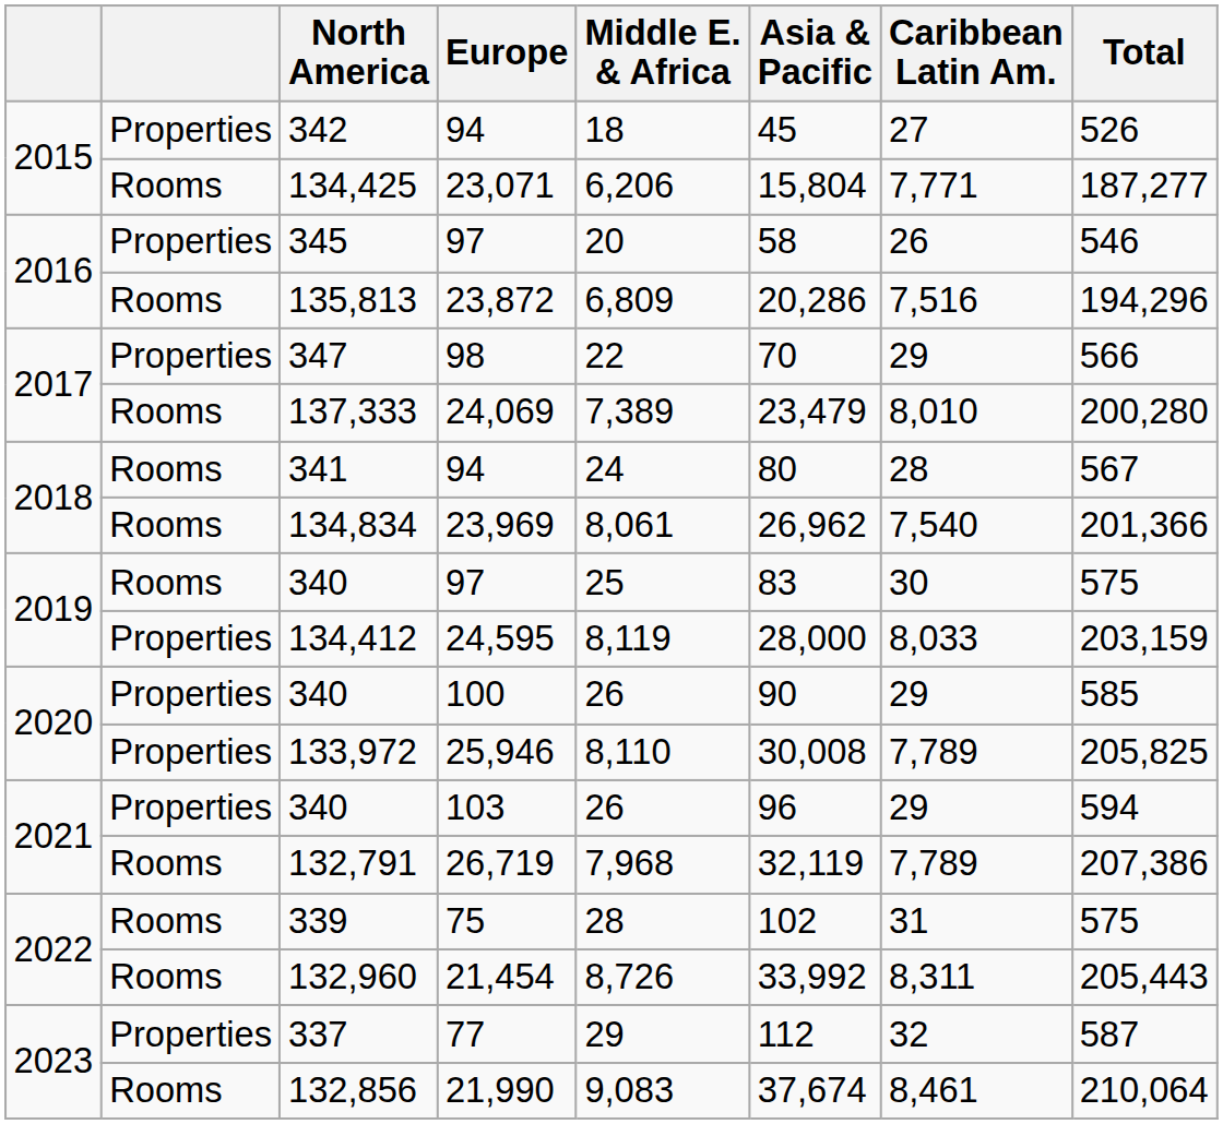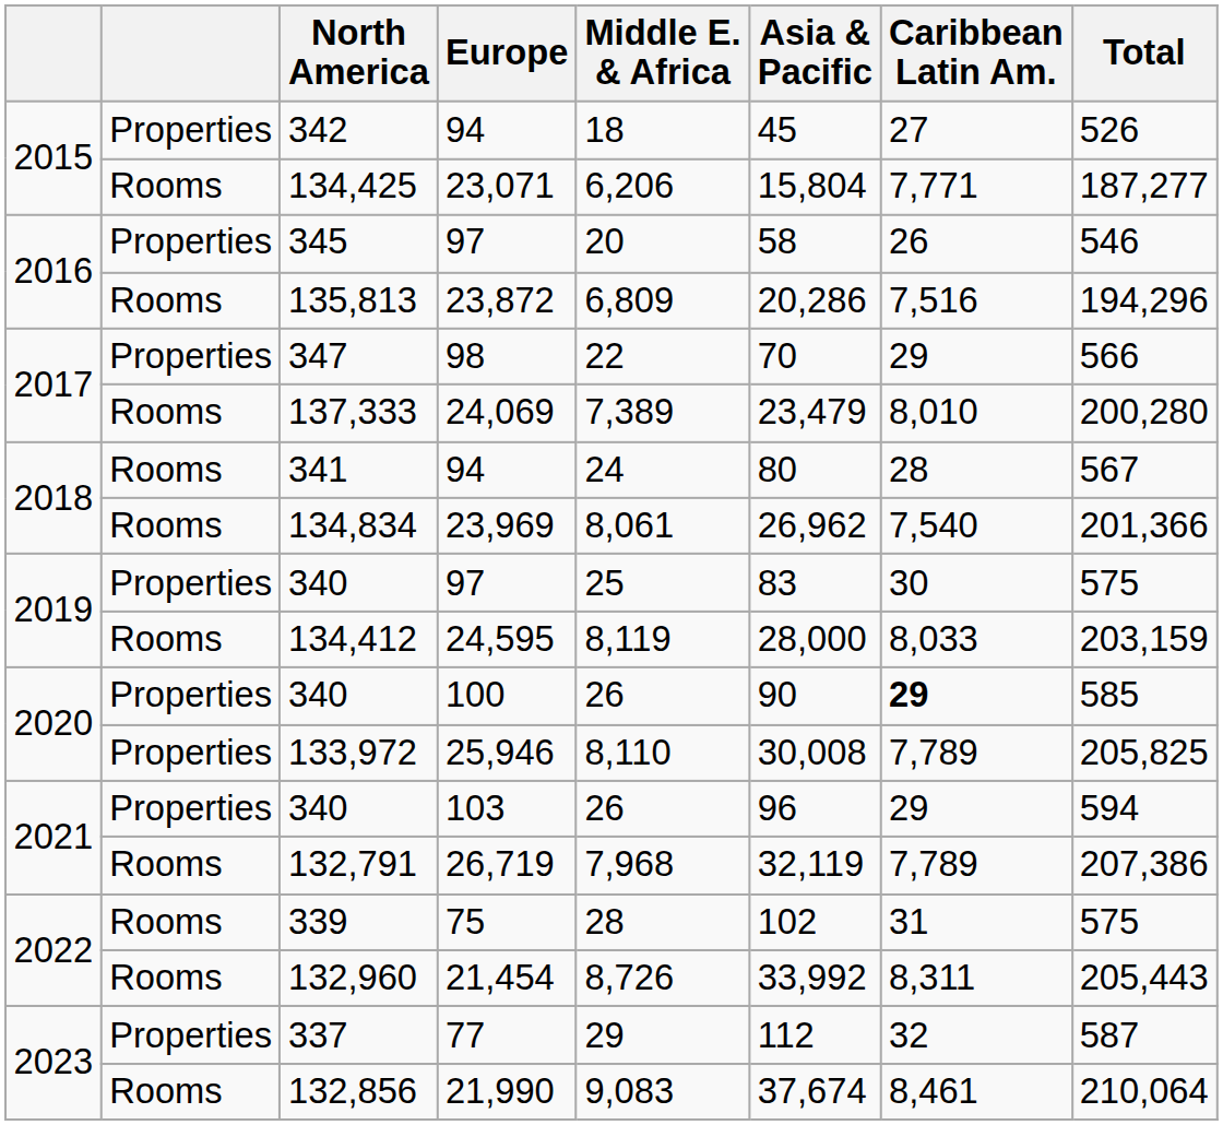 <table class="wikitable">
 <tr>
 <th class="unsortable"></th>
 <th></th>
 <th>North<br>America</th>
 <th>Europe</th>
 <th>Middle E.<br>& Africa</th>
 <th>Asia &<br>Pacific</th>
 <th>Caribbean<br>Latin Am.</th>
 <th>Total</th>
 </tr>
 <tr>
 <td rowspan=2>2015</td>
 <td>Properties</td>
 <td>342</td>
 <td>94</td>
 <td>18</td>
 <td>45</td>
 <td>27</td>
 <td>526</td>
 </tr>
 <tr>
 <td>Rooms</td>
 <td>134,425</td>
 <td>23,071</td>
 <td>6,206</td>
 <td>15,804</td>
 <td>7,771</td>
 <td>187,277</td>
 </tr>
 <tr>
 <td rowspan=2>2016</td>
 <td>Properties</td>
 <td>345</td>
 <td>97</td>
 <td>20</td>
 <td>58</td>
 <td>26</td>
 <td>546</td>
 </tr>
 <tr>
 <td>Rooms</td>
 <td>135,813</td>
 <td>23,872</td>
 <td>6,809</td>
 <td>20,286</td>
 <td>7,516</td>
 <td>194,296</td>
 </tr>
 <tr>
 <td rowspan=2>2017</td>
 <td>Properties</td>
 <td>347</td>
 <td>98</td>
 <td>22</td>
 <td>70</td>
 <td>29</td>
 <td>566</td>
 </tr>
 <tr>
 <td>Rooms</td>
 <td>137,333</td>
 <td>24,069</td>
 <td>7,389</td>
 <td>23,479</td>
 <td>8,010</td>
 <td>200,280</td>
 </tr>
 <tr>
 <td rowspan=2>2018</td>
 <td>Rooms</td>
 <td>341</td>
 <td>94</td>
 <td>24</td>
 <td>80</td>
 <td>28</td>
 <td>567</td>
 </tr>
 <tr>
 <td>Rooms</td>
 <td>134,834</td>
 <td>23,969</td>
 <td>8,061</td>
 <td>26,962</td>
 <td>7,540</td>
 <td>201,366</td>
 </tr>
 <tr>
 <td rowspan=2>2019</td>
-<td>Rooms</td>
+<td>Properties</td>
 <td>340</td>
 <td>97</td>
 <td>25</td>
 <td>83</td>
 <td>30</td>
 <td>575</td>
 </tr>
 <tr>
-<td>Properties</td>
+<td>Rooms</td>
 <td>134,412</td>
 <td>24,595</td>
 <td>8,119</td>
 <td>28,000</td>
 <td>8,033</td>
 <td>203,159</td>
 </tr>
 <tr>
 <td rowspan=2>2020</td>
 <td>Properties</td>
 <td>340</td>
 <td>100</td>
 <td>26</td>
 <td>90</td>
-<td>29</td>
+<td><strong>29</strong></td>
 <td>585</td>
 </tr>
 <tr>
 <td>Properties</td>
 <td>133,972</td>
 <td>25,946</td>
 <td>8,110</td>
 <td>30,008</td>
 <td>7,789</td>
 <td>205,825</td>
 </tr>
 <tr>
 <td rowspan=2>2021</td>
 <td>Properties</td>
 <td>340</td>
 <td>103</td>
 <td>26</td>
 <td>96</td>
 <td>29</td>
 <td>594</td>
 </tr>
 <tr>
 <td>Rooms</td>
 <td>132,791</td>
 <td>26,719</td>
 <td>7,968</td>
 <td>32,119</td>
 <td>7,789</td>
 <td>207,386</td>
 </tr>
 <tr>
 <td rowspan=2>2022</td>
 <td>Rooms</td>
 <td>339</td>
 <td>75</td>
 <td>28</td>
 <td>102</td>
 <td>31</td>
 <td>575</td>
 </tr>
 <tr>
 <td>Rooms</td>
 <td>132,960</td>
 <td>21,454</td>
 <td>8,726</td>
 <td>33,992</td>
 <td>8,311</td>
 <td>205,443</td>
 </tr>
 <tr>
 <td rowspan=2>2023</td>
 <td>Properties</td>
 <td>337</td>
 <td>77</td>
 <td>29</td>
 <td>112</td>
 <td>32</td>
 <td>587</td>
 </tr>
 <tr>
 <td>Rooms</td>
 <td>132,856</td>
 <td>21,990</td>
 <td>9,083</td>
 <td>37,674</td>
 <td>8,461</td>
 <td>210,064</td>
 </tr>
 </table>
